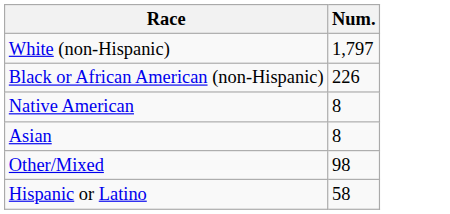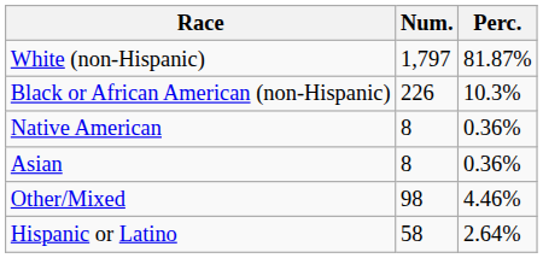 <table class="wikitable">
 <tr>
 <th>Race</th>
 <th>Num.</th>
+<th>Perc.</th>
 </tr>
 <tr>
 <td><a href='#'>White</a> (non-Hispanic)</td>
 <td>1,797</td>
+<td>81.87%</td>
 </tr>
 <tr>
 <td><a href='#'>Black or African American</a> (non-Hispanic)</td>
 <td>226</td>
+<td>10.3%</td>
 </tr>
 <tr>
 <td><a href='#'>Native American</a></td>
 <td>8</td>
+<td>0.36%</td>
 </tr>
 <tr>
 <td><a href='#'>Asian</a></td>
 <td>8</td>
+<td>0.36%</td>
 </tr>
 <tr>
 <td><a href='#'>Other/Mixed</a></td>
 <td>98</td>
+<td>4.46%</td>
 </tr>
 <tr>
 <td><a href='#'>Hispanic</a> or <a href='#'>Latino</a></td>
 <td>58</td>
+<td>2.64%</td>
 </tr>
 </table>
